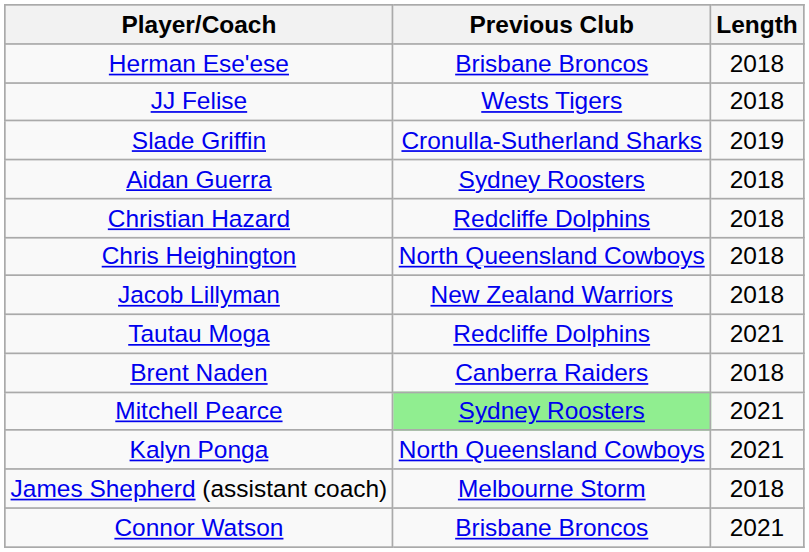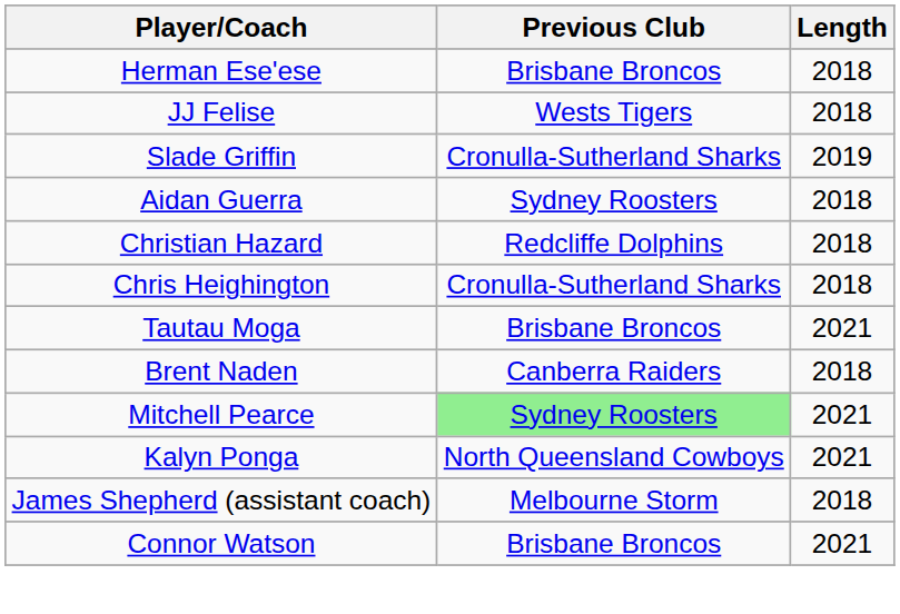 <table class="wikitable sortable" style="text-align: center; font-size:90%">
 <tr style="background:#efefef;">
 <th>Player/Coach</th>
 <th>Previous Club</th>
 <th>Length</th>
 </tr>
 <tr>
 <td><a href='#'>Herman Ese'ese</a></td>
 <td><a href='#'>Brisbane Broncos</a></td>
 <td>2018</td>
 </tr>
 <tr>
 <td><a href='#'>JJ Felise</a></td>
 <td><a href='#'>Wests Tigers</a></td>
 <td>2018</td>
 </tr>
 <tr>
 <td><a href='#'>Slade Griffin</a></td>
 <td><a href='#'>Cronulla-Sutherland Sharks</a></td>
 <td>2019</td>
 </tr>
 <tr>
 <td><a href='#'>Aidan Guerra</a></td>
 <td><a href='#'>Sydney Roosters</a></td>
 <td>2018</td>
 </tr>
 <tr>
 <td><a href='#'>Christian Hazard</a></td>
 <td><a href='#'>Redcliffe Dolphins</a></td>
 <td>2018</td>
 </tr>
 <tr>
 <td><a href='#'>Chris Heighington</a></td>
-<td><a href='#'>North Queensland Cowboys</a></td>
-<td>2018</td>
-</tr>
-<tr>
-<td><a href='#'>Jacob Lillyman</a></td>
-<td><a href='#'>New Zealand Warriors</a></td>
+<td><a href='#'>Cronulla-Sutherland Sharks</a></td>
 <td>2018</td>
 </tr>
 <tr>
 <td><a href='#'>Tautau Moga</a></td>
-<td><a href='#'>Redcliffe Dolphins</a></td>
+<td><a href='#'>Brisbane Broncos</a></td>
 <td>2021</td>
 </tr>
 <tr>
 <td><a href='#'>Brent Naden</a></td>
 <td><a href='#'>Canberra Raiders</a></td>
 <td>2018</td>
 </tr>
 <tr>
 <td><a href='#'>Mitchell Pearce</a></td>
 <td style="background: lightgreen;"><a href='#'>Sydney Roosters</a></td>
 <td>2021</td>
 </tr>
 <tr>
 <td><a href='#'>Kalyn Ponga</a></td>
 <td><a href='#'>North Queensland Cowboys</a></td>
 <td>2021</td>
 </tr>
 <tr>
 <td><a href='#'>James Shepherd</a> (assistant coach)</td>
 <td><a href='#'>Melbourne Storm</a></td>
 <td>2018</td>
 </tr>
 <tr>
 <td><a href='#'>Connor Watson</a></td>
 <td><a href='#'>Brisbane Broncos</a></td>
 <td>2021</td>
 </tr>
 </table>
